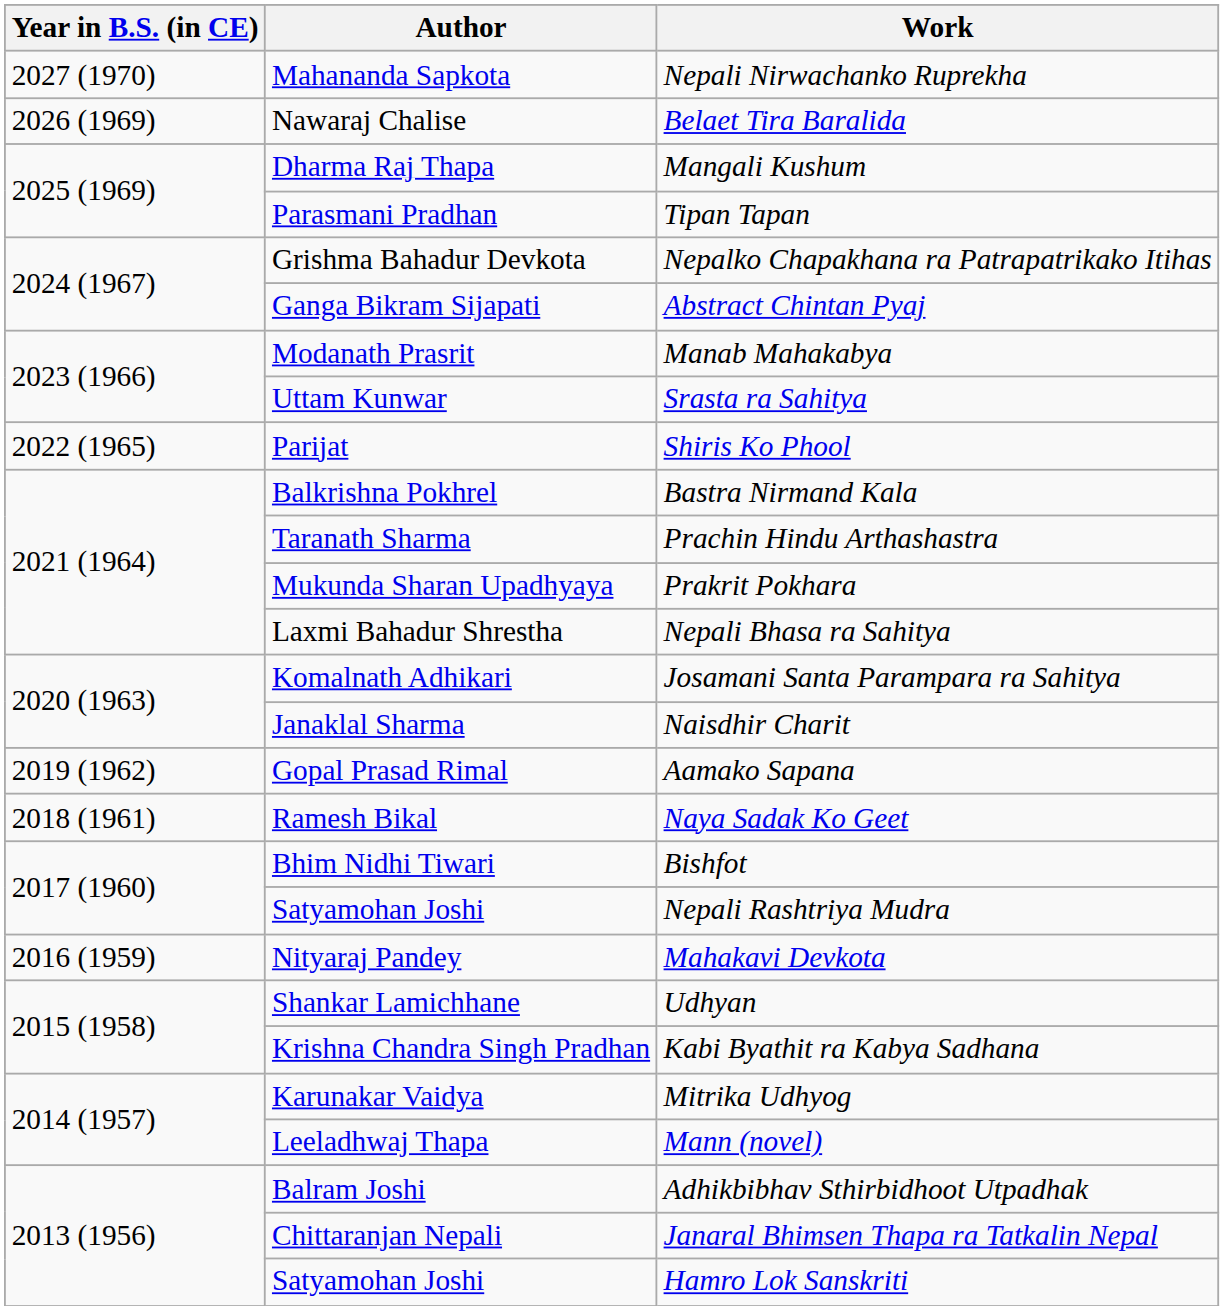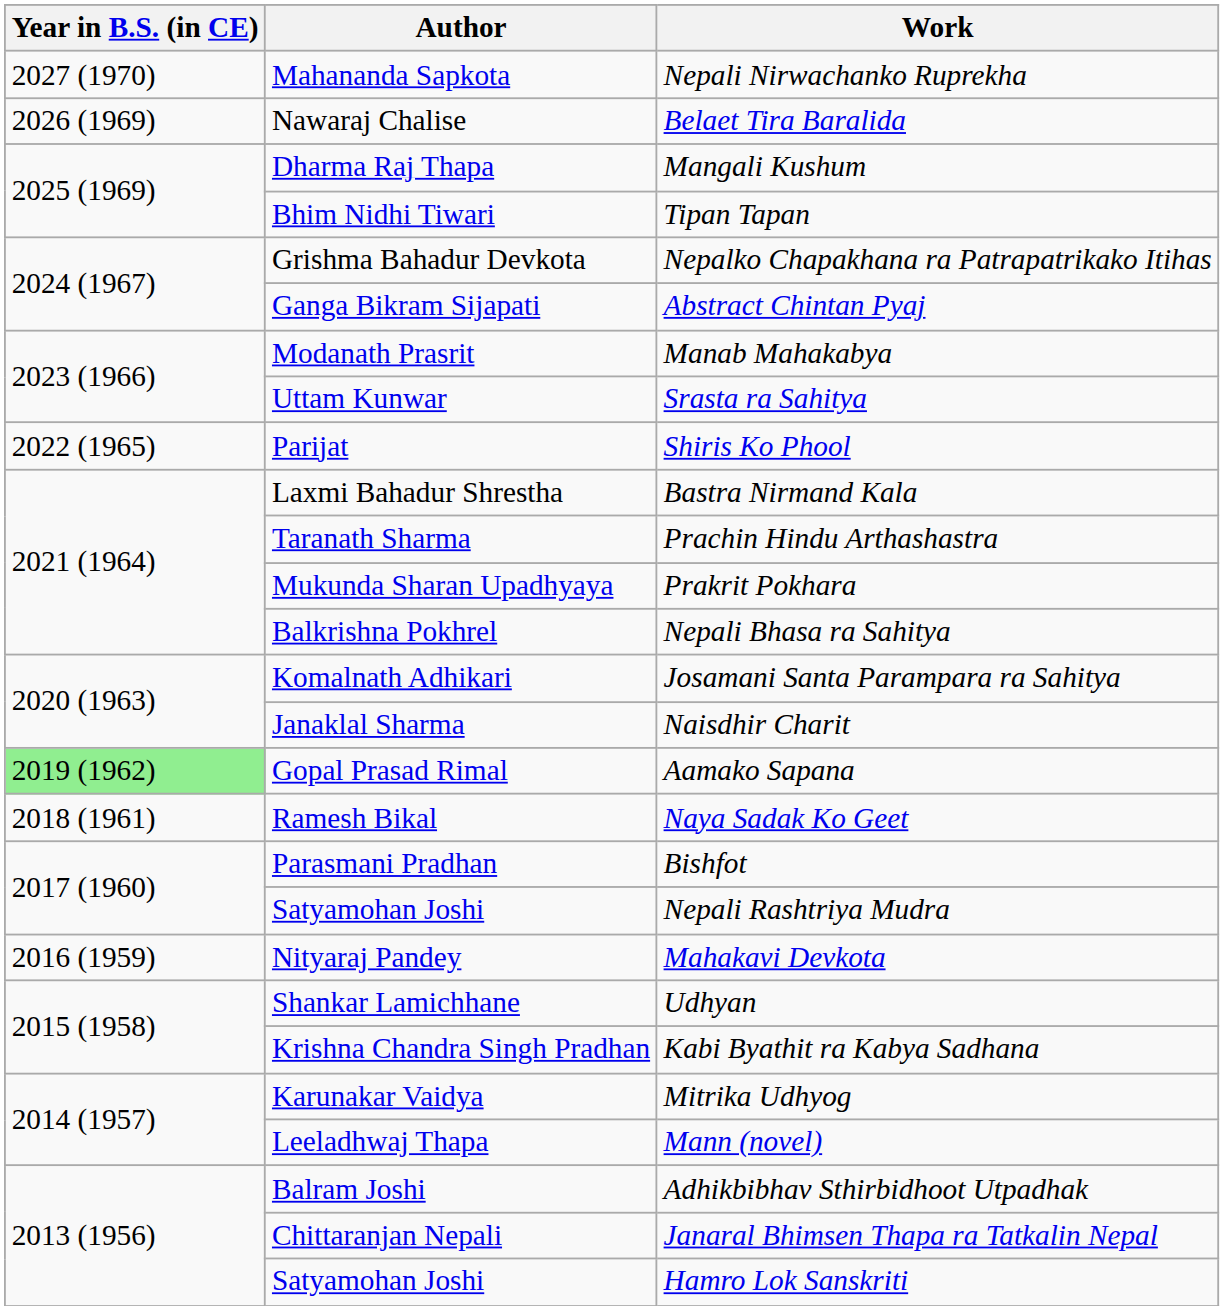 <table class="wikitable sortable mw-collapsible">
 <tr>
 <th style="font-weight:bold;">Year in <a href='#'>B.S.</a> (in <a href='#'>CE</a>)</th>
 <th style="font-weight:bold;">Author</th>
 <th style="font-weight:bold;">Work</th>
 </tr>
 <tr>
 <td>2027 (1970)</td>
 <td><a href='#'>Mahananda Sapkota</a></td>
 <td><em>Nepali Nirwachanko Ruprekha</em></td>
 </tr>
 <tr>
 <td>2026 (1969)</td>
 <td>Nawaraj Chalise</td>
 <td><em><a href='#'>Belaet Tira Baralida</a></em></td>
 </tr>
 <tr>
 <td rowspan="2">2025 (1969)</td>
 <td><a href='#'>Dharma Raj Thapa</a></td>
 <td><em>Mangali Kushum</em></td>
 </tr>
 <tr>
-<td><a href='#'>Parasmani Pradhan</a></td>
+<td><a href='#'>Bhim Nidhi Tiwari</a></td>
 <td><em>Tipan Tapan</em></td>
 </tr>
 <tr>
 <td rowspan="2">2024 (1967)</td>
 <td>Grishma Bahadur Devkota</td>
 <td><em>Nepalko Chapakhana ra Patrapatrikako Itihas</em></td>
 </tr>
 <tr>
 <td><a href='#'>Ganga Bikram Sijapati</a></td>
 <td><em><a href='#'>Abstract Chintan Pyaj</a></em></td>
 </tr>
 <tr>
 <td rowspan="2">2023 (1966)</td>
 <td><a href='#'>Modanath Prasrit</a></td>
 <td><em>Manab Mahakabya</em></td>
 </tr>
 <tr>
 <td><a href='#'>Uttam Kunwar</a></td>
 <td><em><a href='#'>Srasta ra Sahitya</a></em></td>
 </tr>
 <tr>
 <td>2022 (1965)</td>
 <td><a href='#'>Parijat</a></td>
 <td><em><a href='#'>Shiris Ko Phool</a></em></td>
 </tr>
 <tr>
 <td rowspan="4">2021 (1964)</td>
-<td><a href='#'>Balkrishna Pokhrel</a></td>
+<td>Laxmi Bahadur Shrestha</td>
 <td><em>Bastra Nirmand Kala</em></td>
 </tr>
 <tr>
 <td><a href='#'>Taranath Sharma</a></td>
 <td><em>Prachin Hindu Arthashastra</em></td>
 </tr>
 <tr>
 <td><a href='#'>Mukunda Sharan Upadhyaya</a></td>
 <td><em>Prakrit Pokhara</em></td>
 </tr>
 <tr>
-<td>Laxmi Bahadur Shrestha</td>
+<td><a href='#'>Balkrishna Pokhrel</a></td>
 <td><em>Nepali Bhasa ra Sahitya</em></td>
 </tr>
 <tr>
 <td rowspan="2">2020 (1963)</td>
 <td><a href='#'>Komalnath Adhikari</a></td>
 <td><em>Josamani Santa Parampara ra Sahitya</em></td>
 </tr>
 <tr>
 <td><a href='#'>Janaklal Sharma</a></td>
 <td><em>Naisdhir Charit</em></td>
 </tr>
 <tr>
-<td>2019 (1962)</td>
+<td style="background: lightgreen;">2019 (1962)</td>
 <td><a href='#'>Gopal Prasad Rimal</a></td>
 <td><em>Aamako Sapana</em></td>
 </tr>
 <tr>
 <td>2018 (1961)</td>
 <td><a href='#'>Ramesh Bikal</a></td>
 <td><em><a href='#'>Naya Sadak Ko Geet</a></em></td>
 </tr>
 <tr>
 <td rowspan="2">2017 (1960)</td>
-<td><a href='#'>Bhim Nidhi Tiwari</a></td>
+<td><a href='#'>Parasmani Pradhan</a></td>
 <td><em>Bishfot</em></td>
 </tr>
 <tr>
 <td><a href='#'>Satyamohan Joshi</a></td>
 <td><em>Nepali Rashtriya Mudra</em></td>
 </tr>
 <tr>
 <td>2016 (1959)</td>
 <td><a href='#'>Nityaraj Pandey</a></td>
 <td><em><a href='#'>Mahakavi Devkota</a></em></td>
 </tr>
 <tr>
 <td rowspan="2">2015 (1958)</td>
 <td><a href='#'>Shankar Lamichhane</a></td>
 <td><em>Udhyan</em></td>
 </tr>
 <tr>
 <td><a href='#'>Krishna Chandra Singh Pradhan</a></td>
 <td><em>Kabi Byathit ra Kabya Sadhana</em></td>
 </tr>
 <tr>
 <td rowspan="2">2014 (1957)</td>
 <td><a href='#'>Karunakar Vaidya</a></td>
 <td><em>Mitrika Udhyog</em></td>
 </tr>
 <tr>
 <td><a href='#'>Leeladhwaj Thapa</a></td>
 <td><em><a href='#'>Mann (novel)</a></em></td>
 </tr>
 <tr>
 <td rowspan="3">2013 (1956)</td>
 <td><a href='#'>Balram Joshi</a></td>
 <td><em>Adhikbibhav Sthirbidhoot Utpadhak</em></td>
 </tr>
 <tr>
 <td><a href='#'>Chittaranjan Nepali</a></td>
 <td><a href='#'><em>Janaral Bhimsen Thapa ra Tatkalin Nepal</em></a></td>
 </tr>
 <tr>
 <td><a href='#'>Satyamohan Joshi</a></td>
 <td><em><a href='#'>Hamro Lok Sanskriti</a></em></td>
 </tr>
 </table>
